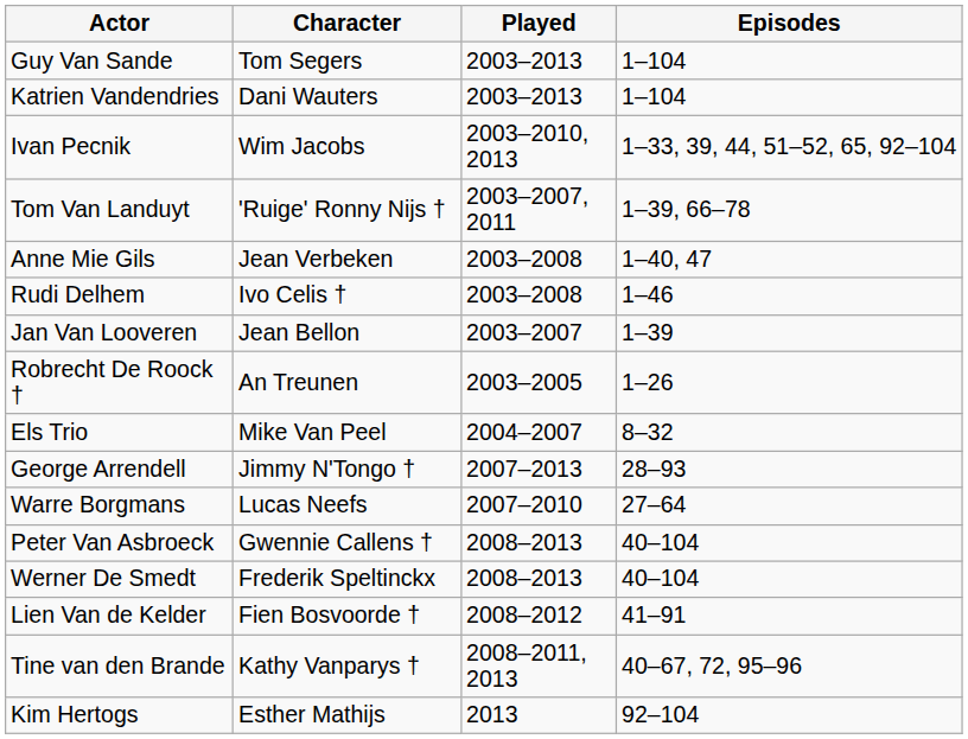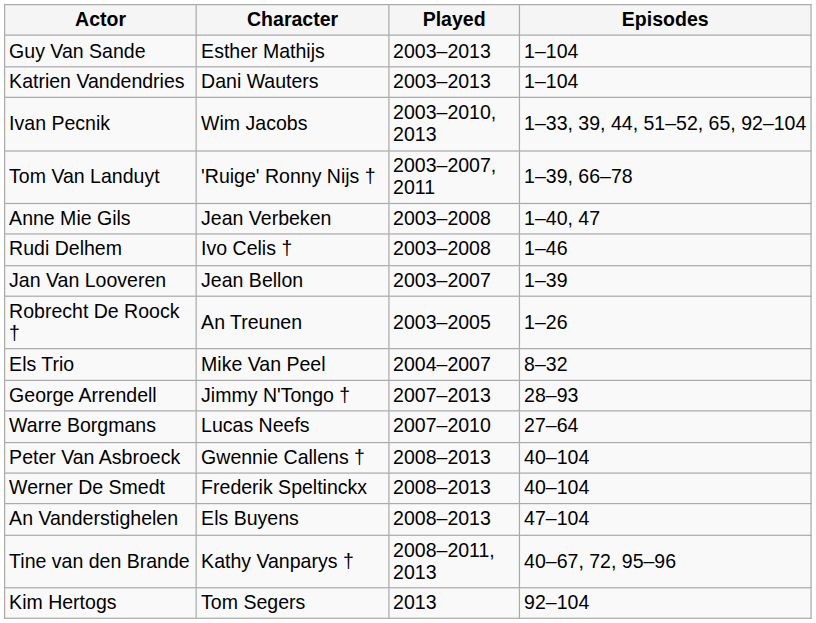 <table class="wikitable">
 <tr>
 <th style="background-color: #F5F5F5 " width=150px>Actor</th>
 <th style="background-color: #F5F5F5 " width=150px>Character</th>
 <th style="background-color: #F5F5F5 " width=100px>Played</th>
 <th style="background-color: #F5F5F5 ">Episodes</th>
 </tr>
 <tr>
 <td>Guy Van Sande</td>
-<td>Tom Segers</td>
+<td>Esther Mathijs</td>
 <td>2003–2013</td>
 <td>1–104</td>
 </tr>
 <tr>
 <td>Katrien Vandendries</td>
 <td>Dani Wauters</td>
 <td>2003–2013</td>
 <td>1–104</td>
 </tr>
 <tr>
 <td>Ivan Pecnik</td>
 <td>Wim Jacobs</td>
 <td>2003–2010, 2013</td>
 <td>1–33, 39, 44, 51–52, 65, 92–104</td>
 </tr>
 <tr>
 <td>Tom Van Landuyt</td>
 <td>'Ruige' Ronny Nijs †</td>
 <td>2003–2007, 2011</td>
 <td>1–39, 66–78</td>
 </tr>
 <tr>
 <td>Anne Mie Gils</td>
 <td>Jean Verbeken</td>
 <td>2003–2008</td>
 <td>1–40, 47</td>
 </tr>
 <tr>
 <td>Rudi Delhem</td>
 <td>Ivo Celis †</td>
 <td>2003–2008</td>
 <td>1–46</td>
 </tr>
 <tr>
 <td>Jan Van Looveren</td>
 <td>Jean Bellon</td>
 <td>2003–2007</td>
 <td>1–39</td>
 </tr>
 <tr>
 <td>Robrecht De Roock †</td>
 <td>An Treunen</td>
 <td>2003–2005</td>
 <td>1–26</td>
 </tr>
 <tr>
 <td>Els Trio</td>
 <td>Mike Van Peel</td>
 <td>2004–2007</td>
 <td>8–32</td>
 </tr>
 <tr>
 <td>George Arrendell</td>
 <td>Jimmy N'Tongo †</td>
 <td>2007–2013</td>
 <td>28–93</td>
 </tr>
 <tr>
 <td>Warre Borgmans</td>
 <td>Lucas Neefs</td>
 <td>2007–2010</td>
 <td>27–64</td>
 </tr>
 <tr>
 <td>Peter Van Asbroeck</td>
 <td>Gwennie Callens †</td>
 <td>2008–2013</td>
 <td>40–104</td>
 </tr>
 <tr>
 <td>Werner De Smedt</td>
 <td>Frederik Speltinckx</td>
 <td>2008–2013</td>
 <td>40–104</td>
 </tr>
 <tr>
-<td>Lien Van de Kelder</td>
-<td>Fien Bosvoorde †</td>
-<td>2008–2012</td>
-<td>41–91</td>
+<td>An Vanderstighelen</td>
+<td>Els Buyens</td>
+<td>2008–2013</td>
+<td>47–104</td>
 </tr>
 <tr>
 <td>Tine van den Brande</td>
 <td>Kathy Vanparys †</td>
 <td>2008–2011, 2013</td>
 <td>40–67, 72, 95–96</td>
 </tr>
 <tr>
 <td>Kim Hertogs</td>
-<td>Esther Mathijs</td>
+<td>Tom Segers</td>
 <td>2013</td>
 <td>92–104</td>
 </tr>
 </table>
